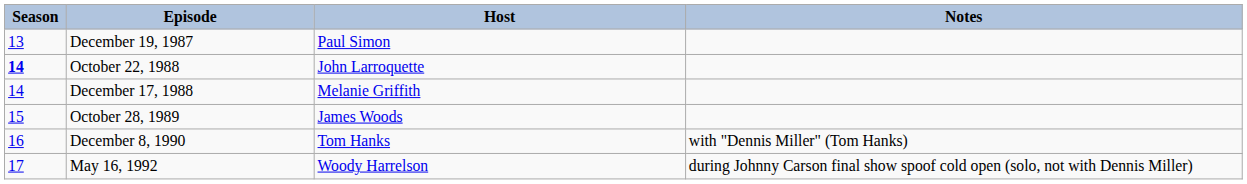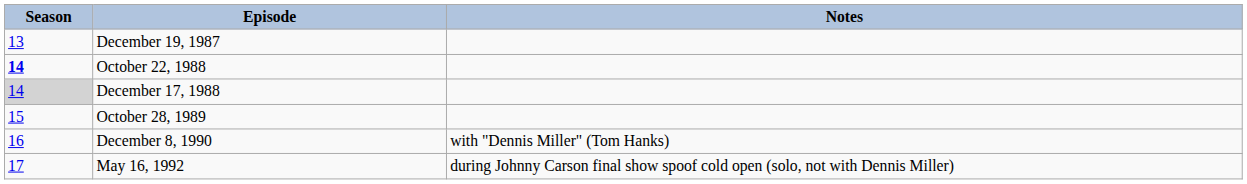 <table class="wikitable" style="width:100%;">
 <tr>
 <th style="background:#B0C4DE;" width="5%">Season</th>
 <th style="background:#B0C4DE;" width="20%">Episode</th>
-<th style="background:#B0C4DE;" width="30%">Host</th>
 <th style="background:#B0C4DE;" width="45%">Notes</th>
 </tr>
 <tr>
 <td><a href='#'>13</a></td>
 <td>December 19, 1987</td>
-<td><a href='#'>Paul Simon</a></td>
 <td></td>
 </tr>
 <tr>
 <td><strong><a href='#'>14</a></strong></td>
 <td>October 22, 1988</td>
-<td><a href='#'>John Larroquette</a></td>
 <td></td>
 </tr>
 <tr>
-<td><a href='#'>14</a></td>
+<td style="background: lightgrey;"><a href='#'>14</a></td>
 <td>December 17, 1988</td>
-<td><a href='#'>Melanie Griffith</a></td>
 <td></td>
 </tr>
 <tr>
 <td><a href='#'>15</a></td>
 <td>October 28, 1989</td>
-<td><a href='#'>James Woods</a></td>
 <td></td>
 </tr>
 <tr>
 <td><a href='#'>16</a></td>
 <td>December 8, 1990</td>
-<td><a href='#'>Tom Hanks</a></td>
 <td>with "Dennis Miller" (Tom Hanks)</td>
 </tr>
 <tr>
 <td><a href='#'>17</a></td>
 <td>May 16, 1992</td>
-<td><a href='#'>Woody Harrelson</a></td>
 <td>during Johnny Carson final show spoof cold open (solo, not with Dennis Miller)</td>
 </tr>
 </table>
